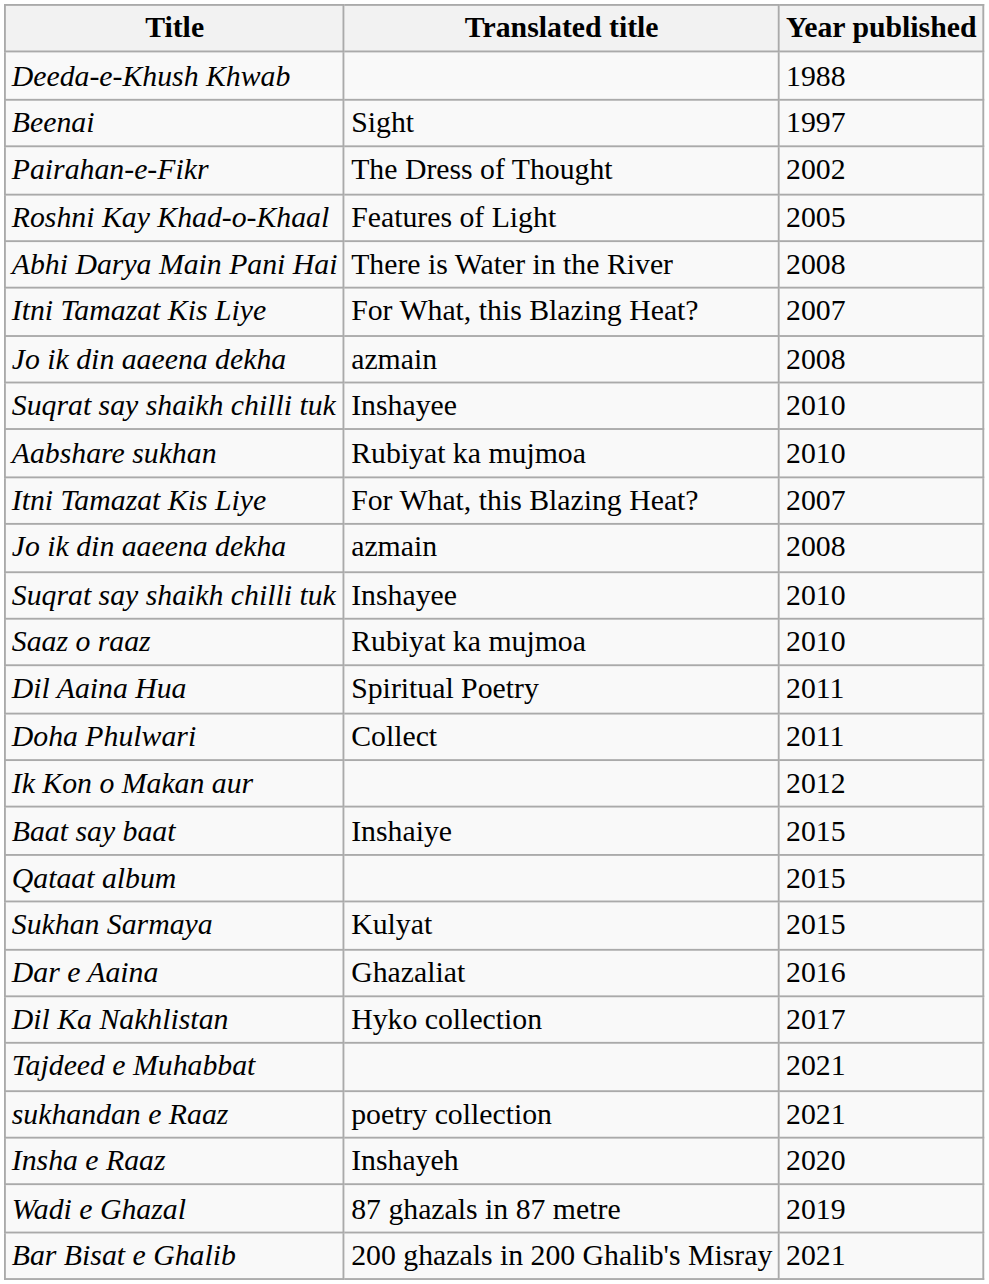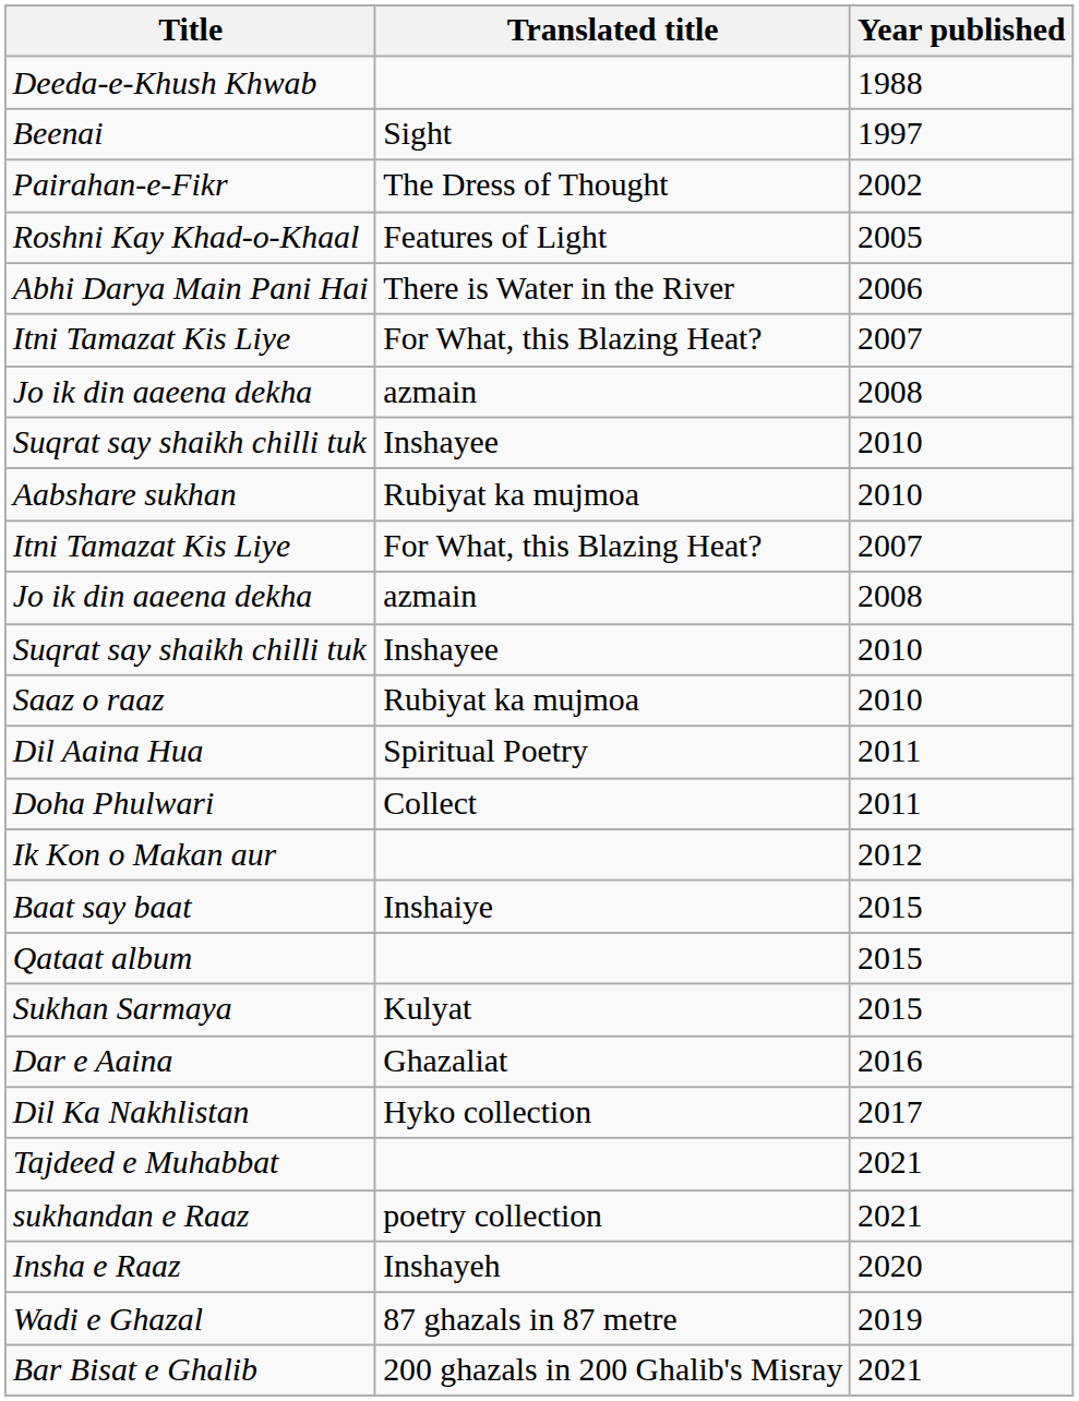 <table class=wikitable>
 <tr>
 <th>Title</th>
 <th>Translated title</th>
 <th>Year published</th>
 </tr>
 <tr>
 <td><em>Deeda-e-Khush Khwab</em></td>
 <td></td>
 <td>1988</td>
 </tr>
 <tr>
 <td><em>Beenai</em></td>
 <td>Sight</td>
 <td>1997</td>
 </tr>
 <tr>
 <td><em>Pairahan-e-Fikr</em></td>
 <td>The Dress of Thought</td>
 <td>2002</td>
 </tr>
 <tr>
 <td><em>Roshni Kay Khad-o-Khaal</em></td>
 <td>Features of Light</td>
 <td>2005</td>
 </tr>
 <tr>
 <td><em>Abhi Darya Main Pani Hai</em></td>
 <td>There is Water in the River</td>
-<td>2008</td>
+<td>2006</td>
 </tr>
 <tr>
 <td><em>Itni Tamazat Kis Liye</em></td>
 <td>For What, this Blazing Heat?</td>
 <td>2007</td>
 </tr>
 <tr>
 <td><em>Jo ik din aaeena dekha</em></td>
 <td>azmain</td>
 <td>2008</td>
 </tr>
 <tr>
 <td><em>Suqrat say shaikh chilli tuk</em></td>
 <td>Inshayee</td>
 <td>2010</td>
 </tr>
 <tr>
 <td><em>Aabshare sukhan</em></td>
 <td>Rubiyat ka mujmoa</td>
 <td>2010</td>
 </tr>
 <tr>
 <td><em>Itni Tamazat Kis Liye</em></td>
 <td>For What, this Blazing Heat?</td>
 <td>2007</td>
 </tr>
 <tr>
 <td><em>Jo ik din aaeena dekha</em></td>
 <td>azmain</td>
 <td>2008</td>
 </tr>
 <tr>
 <td><em>Suqrat say shaikh chilli tuk</em></td>
 <td>Inshayee</td>
 <td>2010</td>
 </tr>
 <tr>
 <td><em>Saaz o raaz</em></td>
 <td>Rubiyat ka mujmoa</td>
 <td>2010</td>
 </tr>
 <tr>
 <td><em>Dil Aaina Hua</em></td>
 <td>Spiritual Poetry</td>
 <td>2011</td>
 </tr>
 <tr>
 <td><em>Doha Phulwari</em></td>
 <td>Collect</td>
 <td>2011</td>
 </tr>
 <tr>
 <td><em>Ik Kon o Makan aur</em></td>
 <td></td>
 <td>2012</td>
 </tr>
 <tr>
 <td><em>Baat say baat</em></td>
 <td>Inshaiye</td>
 <td>2015</td>
 </tr>
 <tr>
 <td><em>Qataat album</em></td>
 <td></td>
 <td>2015</td>
 </tr>
 <tr>
 <td><em>Sukhan Sarmaya</em></td>
 <td>Kulyat</td>
 <td>2015</td>
 </tr>
 <tr>
 <td><em>Dar e Aaina</em></td>
 <td>Ghazaliat</td>
 <td>2016</td>
 </tr>
 <tr>
 <td><em>Dil Ka Nakhlistan</em></td>
 <td>Hyko collection</td>
 <td>2017</td>
 </tr>
 <tr>
 <td><em>Tajdeed e Muhabbat</em></td>
 <td></td>
 <td>2021</td>
 </tr>
 <tr>
 <td><em>sukhandan e Raaz</em></td>
 <td>poetry collection</td>
 <td>2021</td>
 </tr>
 <tr>
 <td><em>Insha e Raaz</em></td>
 <td>Inshayeh</td>
 <td>2020</td>
 </tr>
 <tr>
 <td><em>Wadi e Ghazal</em></td>
 <td>87 ghazals in 87 metre</td>
 <td>2019</td>
 </tr>
 <tr>
 <td><em>Bar Bisat e Ghalib</em></td>
 <td>200 ghazals in 200 Ghalib's Misray</td>
 <td>2021</td>
 </tr>
 </table>
